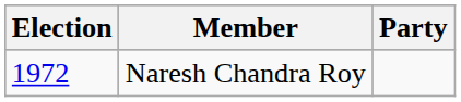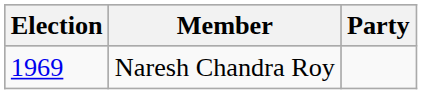 <table class="wikitable sortable">
 <tr>
 <th>Election</th>
 <th>Member</th>
 <th colspan=2>Party</th>
 </tr>
 <tr>
-<td><a href='#'>1972</a></td>
+<td><a href='#'>1969</a></td>
 <td>Naresh Chandra Roy</td>
 <td></td>
 </tr>
 </table>
